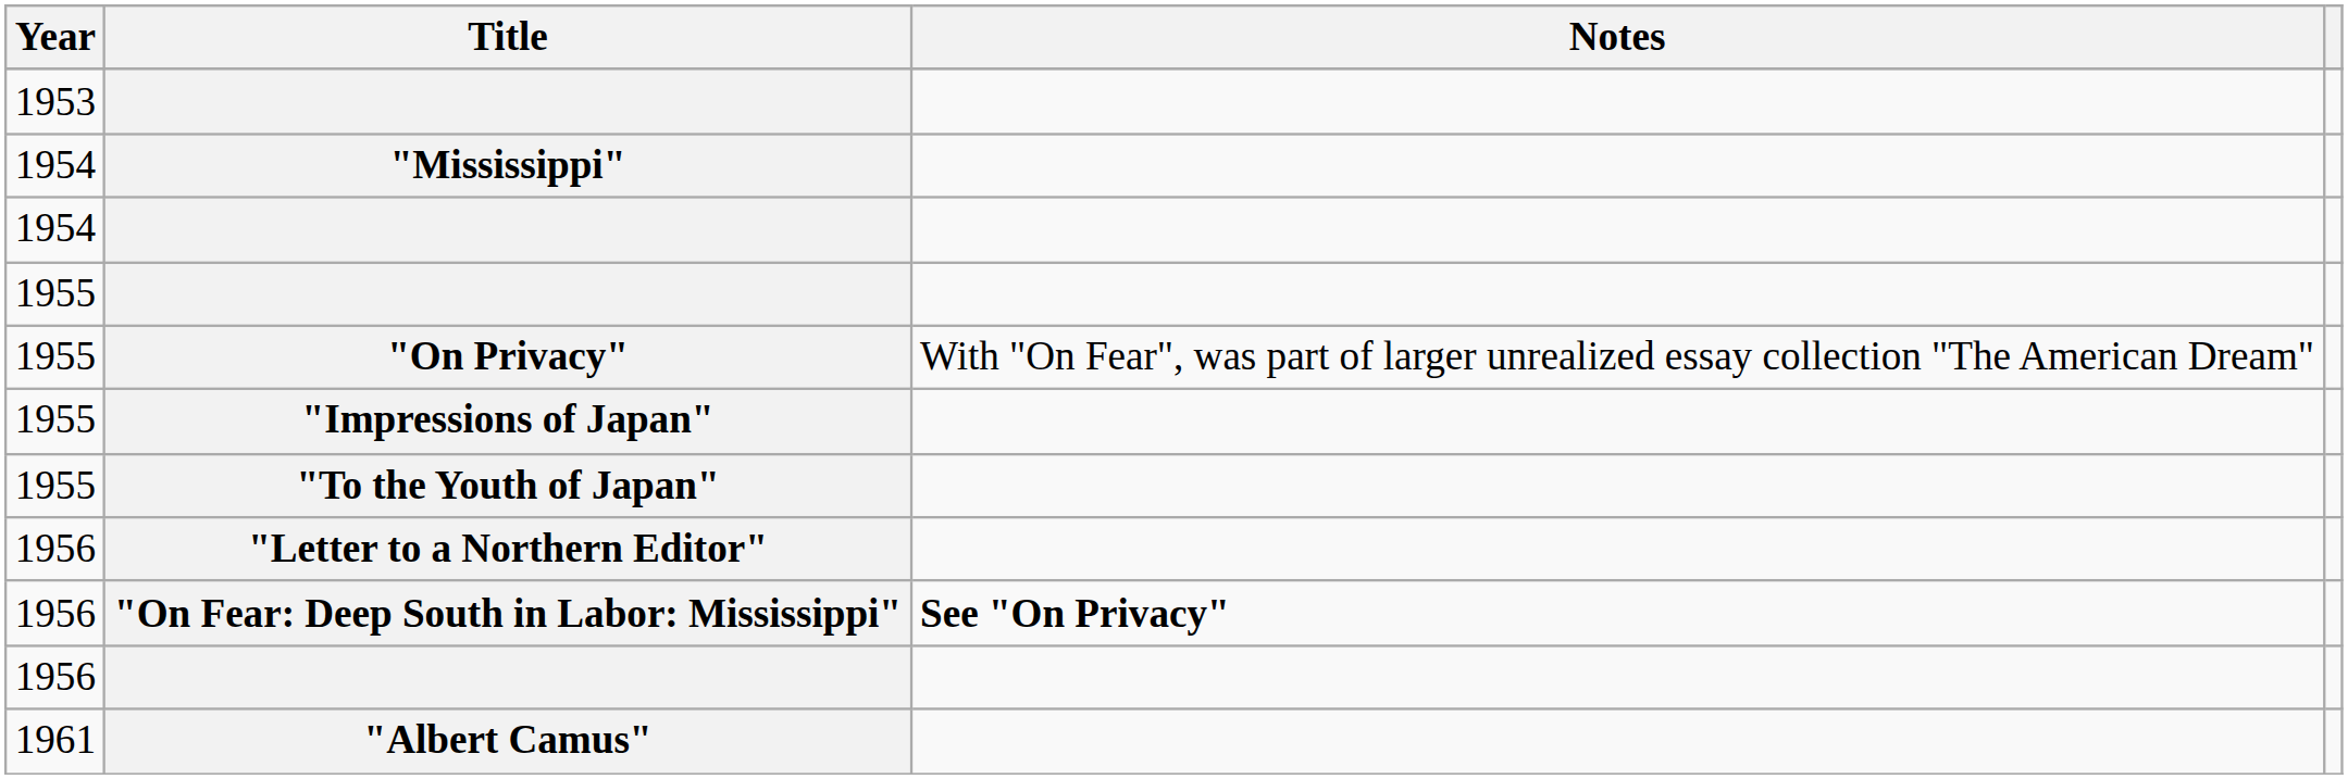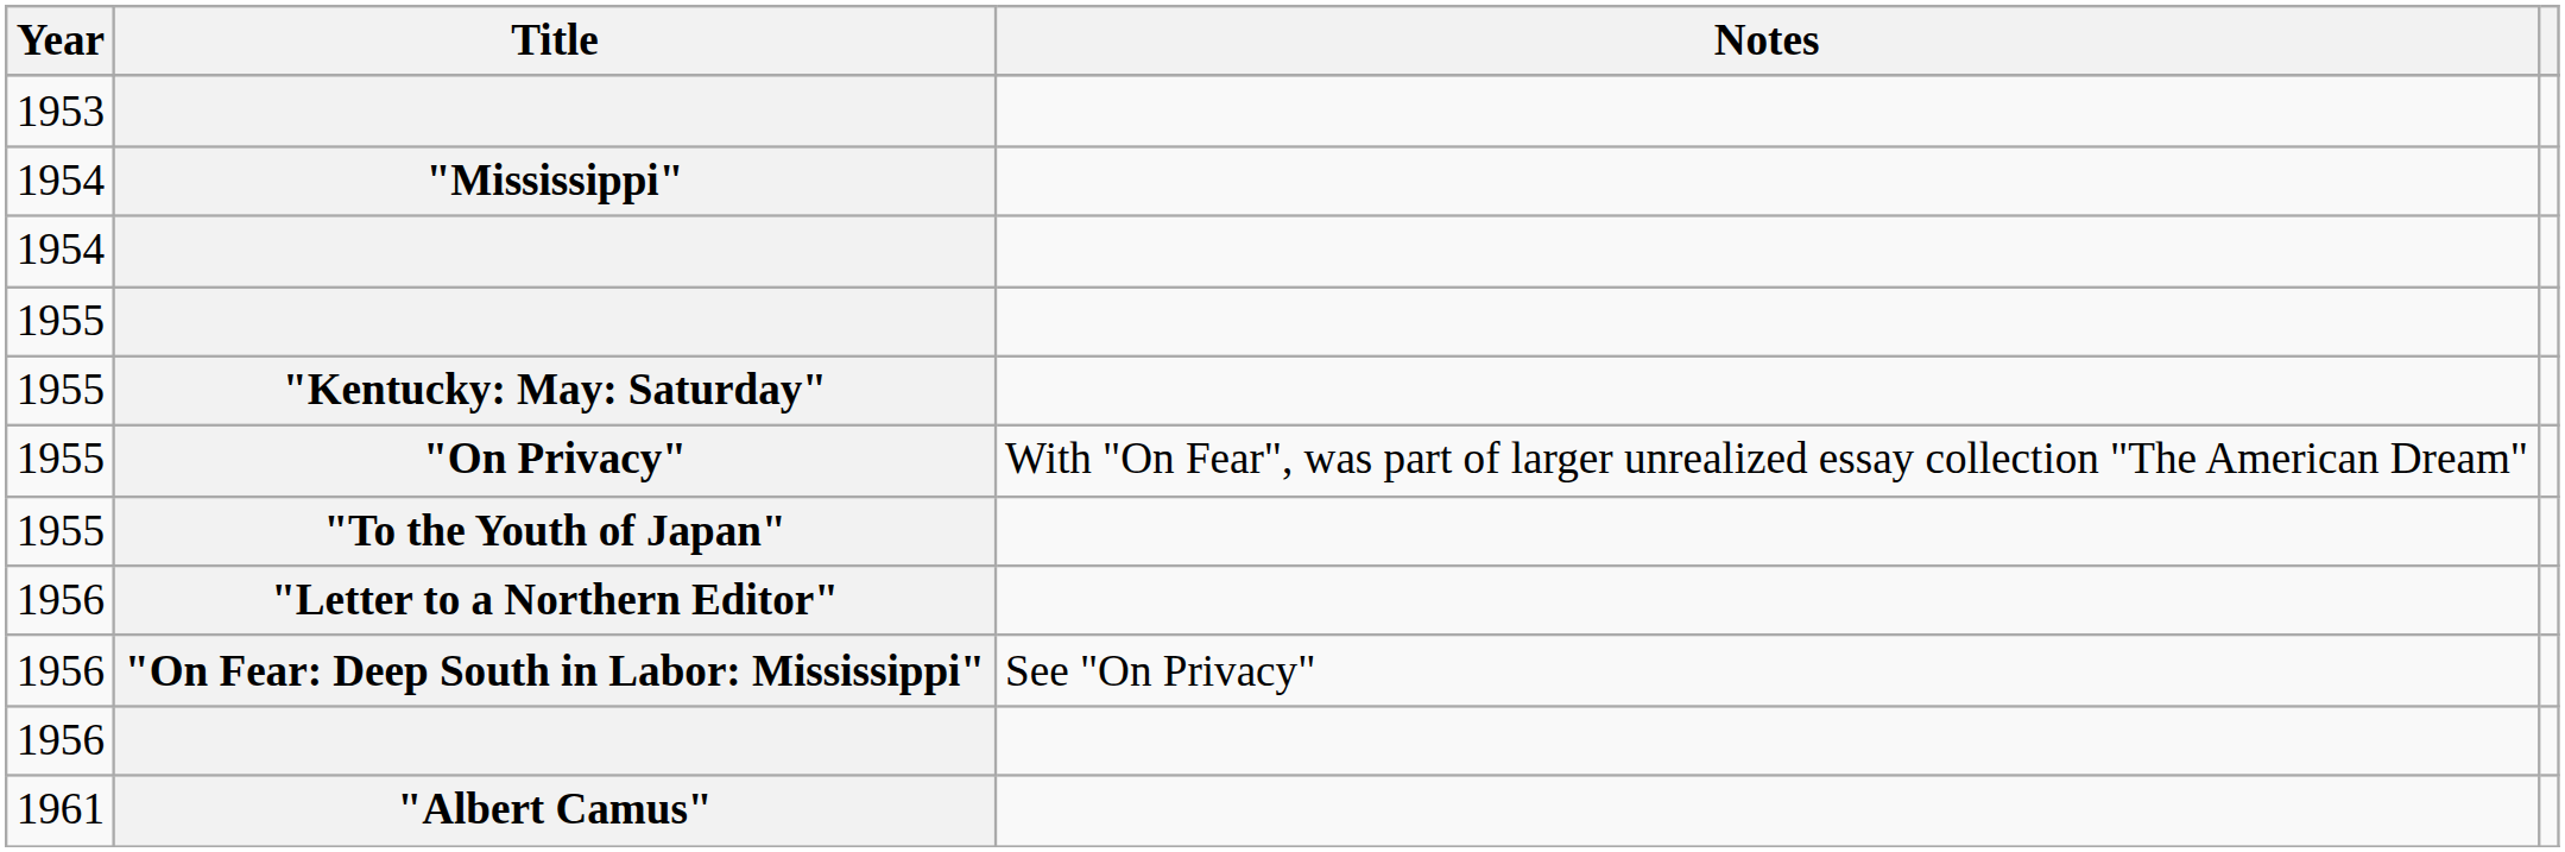 <table class="wikitable plainrowheaders sortable">
 <tr style="background:#ccc; text-align:center;">
 <th scope="col">Year</th>
 <th scope="col">Title</th>
 <th scope="col">Notes</th>
 <th scope="col" class="unsortable"></th>
 </tr>
 <tr>
 </tr>
 <tr>
 <td>1953</td>
 <th scope=row></th>
 <td></td>
 <td style="text-align:center;"></td>
 </tr>
 <tr>
 <td>1954</td>
 <th scope=row>"Mississippi"</th>
 <td></td>
 <td style="text-align:center;"></td>
 </tr>
 <tr>
 <td>1954</td>
 <th scope=row></th>
 <td></td>
 <td style="text-align:center;"></td>
 </tr>
 <tr>
 <td>1955</td>
 <th scope=row></th>
 <td></td>
 <td style="text-align:center;"></td>
 </tr>
 <tr>
 <td>1955</td>
-<th scope=row>"On Privacy"</th>
-<td>With "On Fear", was part of larger unrealized essay collection "The American Dream"</td>
+<th scope=row>"Kentucky: May: Saturday"</th>
+<td></td>
 <td style="text-align:center;"></td>
 </tr>
 <tr>
 <td>1955</td>
-<th scope=row>"Impressions of Japan"</th>
-<td></td>
+<th scope=row>"On Privacy"</th>
+<td>With "On Fear", was part of larger unrealized essay collection "The American Dream"</td>
 <td style="text-align:center;"></td>
 </tr>
 <tr>
 <td>1955</td>
 <th scope=row>"To the Youth of Japan"</th>
 <td></td>
 <td style="text-align:center;"></td>
 </tr>
 <tr>
 <td>1956</td>
 <th scope=row>"Letter to a Northern Editor"</th>
 <td></td>
 <td style="text-align:center;"></td>
 </tr>
 <tr>
 <td>1956</td>
 <th scope=row>"On Fear: Deep South in Labor: Mississippi"</th>
-<td><strong>See "On Privacy"</strong></td>
+<td>See "On Privacy"</td>
 <td style="text-align:center;"></td>
 </tr>
 <tr>
 <td>1956</td>
 <th scope=row></th>
 <td></td>
 <td style="text-align:center;"></td>
 </tr>
 <tr>
 <td>1961</td>
 <th scope=row>"Albert Camus"</th>
 <td></td>
 <td style="text-align:center;"></td>
 </tr>
 <tr>
 </tr>
 </table>
